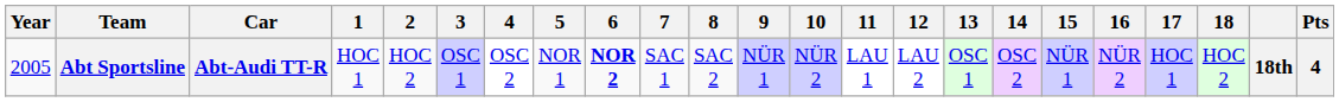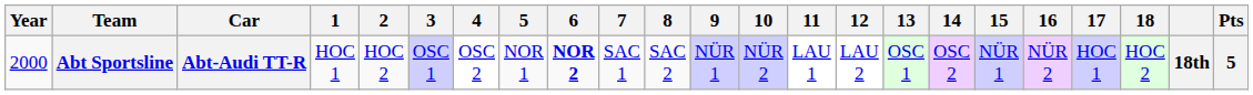 <table class="wikitable" border="1" style="text-align:center; font-size:85%;">
 <tr>
 <th>Year</th>
 <th>Team</th>
 <th>Car</th>
 <th>1</th>
 <th>2</th>
 <th>3</th>
 <th>4</th>
 <th>5</th>
 <th>6</th>
 <th>7</th>
 <th>8</th>
 <th>9</th>
 <th>10</th>
 <th>11</th>
 <th>12</th>
 <th>13</th>
 <th>14</th>
 <th>15</th>
 <th>16</th>
 <th>17</th>
 <th>18</th>
 <th></th>
 <th>Pts</th>
 </tr>
 <tr>
-<td><a href='#'>2005</a></td>
+<td><a href='#'>2000</a></td>
 <th nowrap><a href='#'>Abt Sportsline</a></th>
 <th nowrap><a href='#'>Abt-Audi TT-R</a></th>
 <td><a href='#'>HOC<br>1</a></td>
 <td><a href='#'>HOC<br>2</a></td>
 <td style="background:#CFCFFF;"><a href='#'>OSC<br>1</a><br></td>
 <td style="background:#FFFFFF;"><a href='#'>OSC<br>2</a><br></td>
 <td><a href='#'>NOR<br>1</a></td>
 <td><strong><a href='#'>NOR<br>2</a></strong></td>
 <td><a href='#'>SAC<br>1</a></td>
 <td><a href='#'>SAC<br>2</a></td>
 <td style="background:#CFCFFF;"><a href='#'>NÜR<br>1</a><br></td>
 <td style="background:#CFCFFF;"><a href='#'>NÜR<br>2</a><br></td>
 <td style="background:#FFFFFF;"><a href='#'>LAU<br>1</a><br></td>
 <td style="background:#FFFFFF;"><a href='#'>LAU<br>2</a><br></td>
 <td style="background:#DFFFDF;"><a href='#'>OSC<br>1</a><br></td>
 <td style="background:#EFCFFF;"><a href='#'>OSC<br>2</a><br></td>
 <td style="background:#CFCFFF;"><a href='#'>NÜR<br>1</a><br></td>
 <td style="background:#EFCFFF;"><a href='#'>NÜR<br>2</a><br></td>
 <td style="background:#CFCFFF;"><a href='#'>HOC<br>1</a><br></td>
 <td style="background:#DFFFDF;"><a href='#'>HOC<br>2</a><br></td>
 <th>18th</th>
-<th>4</th>
+<th>5</th>
 </tr>
 </table>
